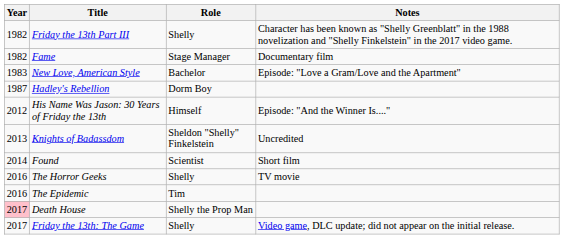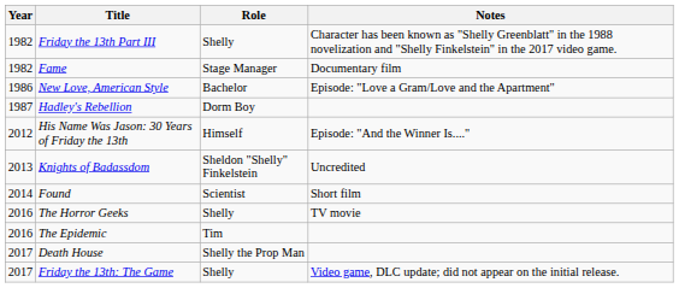 <table class="wikitable">
 <tr>
 <th>Year</th>
 <th>Title</th>
 <th>Role</th>
 <th>Notes</th>
 </tr>
 <tr>
 <td>1982</td>
 <td><em><a href='#'>Friday the 13th Part III</a></em></td>
 <td>Shelly</td>
 <td>Character has been known as "Shelly Greenblatt" in the 1988 novelization and "Shelly Finkelstein" in the 2017 video game.</td>
 </tr>
 <tr>
 <td>1982</td>
 <td><em><a href='#'>Fame</a></em></td>
 <td>Stage Manager</td>
 <td>Documentary film</td>
 </tr>
 <tr>
-<td>1983</td>
+<td>1986</td>
 <td><em><a href='#'>New Love, American Style</a></em></td>
 <td>Bachelor</td>
 <td>Episode: "Love a Gram/Love and the Apartment"</td>
 </tr>
 <tr>
 <td>1987</td>
 <td><em><a href='#'>Hadley's Rebellion</a></em></td>
 <td>Dorm Boy</td>
 <td></td>
 </tr>
 <tr>
 <td>2012</td>
 <td><em>His Name Was Jason: 30 Years of Friday the 13th</em></td>
 <td>Himself</td>
 <td>Episode: "And the Winner Is...."</td>
 </tr>
 <tr>
 <td>2013</td>
 <td><em><a href='#'>Knights of Badassdom</a></em></td>
 <td>Sheldon "Shelly" Finkelstein</td>
 <td>Uncredited</td>
 </tr>
 <tr>
 <td>2014</td>
 <td><em>Found</em></td>
 <td>Scientist</td>
 <td>Short film</td>
 </tr>
 <tr>
 <td>2016</td>
 <td><em>The Horror Geeks</em></td>
 <td>Shelly</td>
 <td>TV movie</td>
 </tr>
 <tr>
 <td>2016</td>
 <td><em>The Epidemic</em></td>
 <td>Tim</td>
 <td></td>
 </tr>
 <tr>
-<td style="background: pink;">2017</td>
+<td>2017</td>
 <td><em>Death House</em></td>
 <td>Shelly the Prop Man</td>
 <td></td>
 </tr>
 <tr>
 <td>2017</td>
 <td><em><a href='#'>Friday the 13th: The Game</a></em></td>
 <td>Shelly</td>
 <td><a href='#'>Video game</a>, DLC update; did not appear on the initial release.</td>
 </tr>
 </table>
